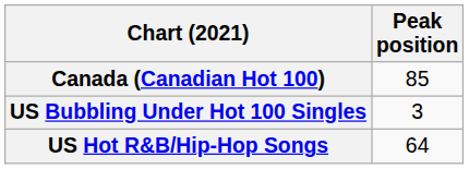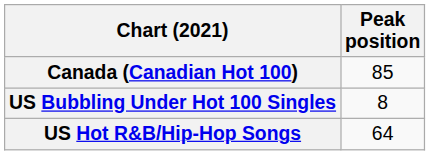 <table class="wikitable sortable plainrowheaders" style="text-align:center">
 <tr>
 <th scope="col">Chart (2021)</th>
 <th scope="col">Peak<br>position</th>
 </tr>
 <tr>
 <th scope="row">Canada (<a href='#'>Canadian Hot 100</a>)</th>
 <td>85</td>
 </tr>
 <tr>
 <th scope="row">US <a href='#'>Bubbling Under Hot 100 Singles</a></th>
-<td>3</td>
+<td>8</td>
 </tr>
 <tr>
 <th scope="row">US <a href='#'>Hot R&B/Hip-Hop Songs</a></th>
 <td>64</td>
 </tr>
 </table>
